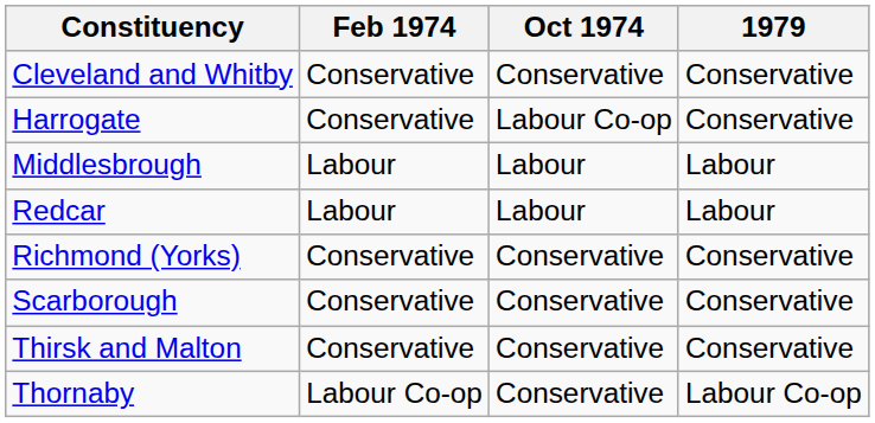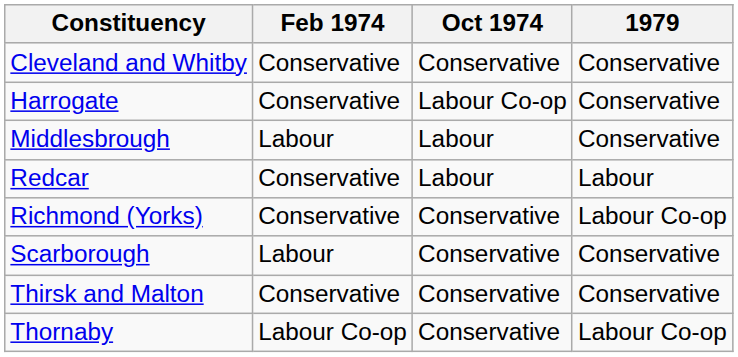 <table class="wikitable">
 <tr>
 <th>Constituency</th>
 <th>Feb 1974</th>
 <th>Oct 1974</th>
 <th>1979</th>
 </tr>
 <tr>
 <td><a href='#'>Cleveland and Whitby</a></td>
 <td bgcolor=>Conservative</td>
 <td bgcolor=>Conservative</td>
 <td bgcolor=>Conservative</td>
 </tr>
 <tr>
 <td><a href='#'>Harrogate</a></td>
 <td bgcolor=>Conservative</td>
 <td bgcolor=>Labour Co-op</td>
 <td bgcolor=>Conservative</td>
 </tr>
 <tr>
 <td><a href='#'>Middlesbrough</a></td>
 <td bgcolor=>Labour</td>
 <td bgcolor=>Labour</td>
-<td bgcolor=>Labour</td>
+<td bgcolor=>Conservative</td>
 </tr>
 <tr>
 <td><a href='#'>Redcar</a></td>
-<td bgcolor=>Labour</td>
+<td bgcolor=>Conservative</td>
 <td bgcolor=>Labour</td>
 <td bgcolor=>Labour</td>
 </tr>
 <tr>
 <td><a href='#'>Richmond (Yorks)</a></td>
 <td bgcolor=>Conservative</td>
 <td bgcolor=>Conservative</td>
-<td bgcolor=>Conservative</td>
+<td bgcolor=>Labour Co-op</td>
 </tr>
 <tr>
 <td><a href='#'>Scarborough</a></td>
-<td bgcolor=>Conservative</td>
+<td bgcolor=>Labour</td>
 <td bgcolor=>Conservative</td>
 <td bgcolor=>Conservative</td>
 </tr>
 <tr>
 <td><a href='#'>Thirsk and Malton</a></td>
 <td bgcolor=>Conservative</td>
 <td bgcolor=>Conservative</td>
 <td bgcolor=>Conservative</td>
 </tr>
 <tr>
 <td><a href='#'>Thornaby</a></td>
 <td bgcolor=>Labour Co-op</td>
 <td bgcolor=>Conservative</td>
 <td bgcolor=>Labour Co-op</td>
 </tr>
 </table>
